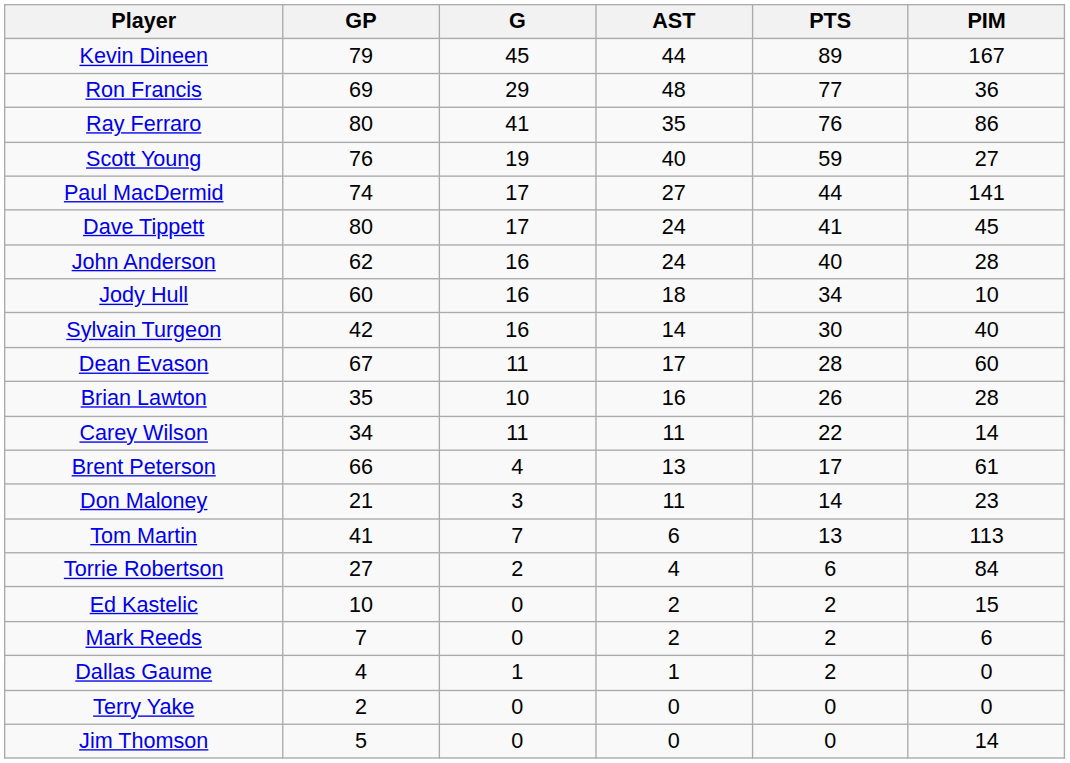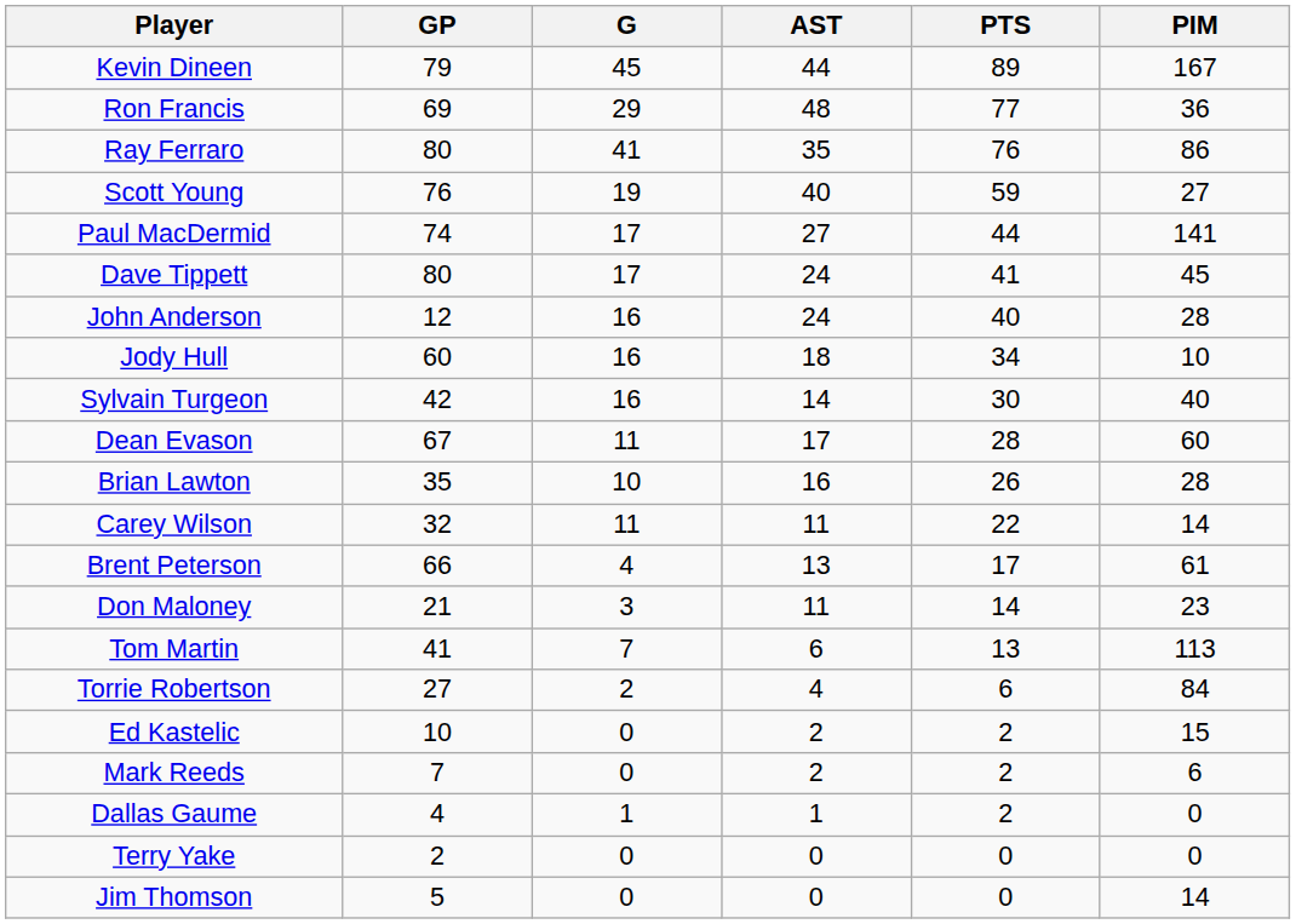 <table class="wikitable sortable">
 <tr>
 <th bgcolor="#DDDDFF" width="16%">Player</th>
 <th bgcolor="#DDDDFF" width="9%">GP</th>
 <th bgcolor="#DDDDFF" width="9%">G</th>
 <th bgcolor="#DDDDFF" width="9%">AST</th>
 <th bgcolor="#DDDDFF" width="9%">PTS</th>
 <th bgcolor="#DDDDFF" width="9%">PIM</th>
 </tr>
 <tr align="center">
 <td><a href='#'>Kevin Dineen</a></td>
 <td>79</td>
 <td>45</td>
 <td>44</td>
 <td>89</td>
 <td>167</td>
 </tr>
 <tr align="center">
 <td><a href='#'>Ron Francis</a></td>
 <td>69</td>
 <td>29</td>
 <td>48</td>
 <td>77</td>
 <td>36</td>
 </tr>
 <tr align="center">
 <td><a href='#'>Ray Ferraro</a></td>
 <td>80</td>
 <td>41</td>
 <td>35</td>
 <td>76</td>
 <td>86</td>
 </tr>
 <tr align="center">
 <td><a href='#'>Scott Young</a></td>
 <td>76</td>
 <td>19</td>
 <td>40</td>
 <td>59</td>
 <td>27</td>
 </tr>
 <tr align="center">
 <td><a href='#'>Paul MacDermid</a></td>
 <td>74</td>
 <td>17</td>
 <td>27</td>
 <td>44</td>
 <td>141</td>
 </tr>
 <tr align="center">
 <td><a href='#'>Dave Tippett</a></td>
 <td>80</td>
 <td>17</td>
 <td>24</td>
 <td>41</td>
 <td>45</td>
 </tr>
 <tr align="center">
 <td><a href='#'>John Anderson</a></td>
-<td>62</td>
+<td>12</td>
 <td>16</td>
 <td>24</td>
 <td>40</td>
 <td>28</td>
 </tr>
 <tr align="center">
 <td><a href='#'>Jody Hull</a></td>
 <td>60</td>
 <td>16</td>
 <td>18</td>
 <td>34</td>
 <td>10</td>
 </tr>
 <tr align="center">
 <td><a href='#'>Sylvain Turgeon</a></td>
 <td>42</td>
 <td>16</td>
 <td>14</td>
 <td>30</td>
 <td>40</td>
 </tr>
 <tr align="center">
 <td><a href='#'>Dean Evason</a></td>
 <td>67</td>
 <td>11</td>
 <td>17</td>
 <td>28</td>
 <td>60</td>
 </tr>
 <tr align="center">
 <td><a href='#'>Brian Lawton</a></td>
 <td>35</td>
 <td>10</td>
 <td>16</td>
 <td>26</td>
 <td>28</td>
 </tr>
 <tr align="center">
 <td><a href='#'>Carey Wilson</a></td>
-<td>34</td>
+<td>32</td>
 <td>11</td>
 <td>11</td>
 <td>22</td>
 <td>14</td>
 </tr>
 <tr align="center">
 <td><a href='#'>Brent Peterson</a></td>
 <td>66</td>
 <td>4</td>
 <td>13</td>
 <td>17</td>
 <td>61</td>
 </tr>
 <tr align="center">
 <td><a href='#'>Don Maloney</a></td>
 <td>21</td>
 <td>3</td>
 <td>11</td>
 <td>14</td>
 <td>23</td>
 </tr>
 <tr align="center">
 <td><a href='#'>Tom Martin</a></td>
 <td>41</td>
 <td>7</td>
 <td>6</td>
 <td>13</td>
 <td>113</td>
 </tr>
 <tr align="center">
 <td><a href='#'>Torrie Robertson</a></td>
 <td>27</td>
 <td>2</td>
 <td>4</td>
 <td>6</td>
 <td>84</td>
 </tr>
 <tr align="center">
 <td><a href='#'>Ed Kastelic</a></td>
 <td>10</td>
 <td>0</td>
 <td>2</td>
 <td>2</td>
 <td>15</td>
 </tr>
 <tr align="center">
 <td><a href='#'>Mark Reeds</a></td>
 <td>7</td>
 <td>0</td>
 <td>2</td>
 <td>2</td>
 <td>6</td>
 </tr>
 <tr align="center">
 <td><a href='#'>Dallas Gaume</a></td>
 <td>4</td>
 <td>1</td>
 <td>1</td>
 <td>2</td>
 <td>0</td>
 </tr>
 <tr align="center">
 <td><a href='#'>Terry Yake</a></td>
 <td>2</td>
 <td>0</td>
 <td>0</td>
 <td>0</td>
 <td>0</td>
 </tr>
 <tr align="center">
 <td><a href='#'>Jim Thomson</a></td>
 <td>5</td>
 <td>0</td>
 <td>0</td>
 <td>0</td>
 <td>14</td>
 </tr>
 </table>
